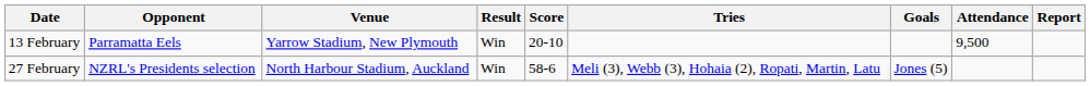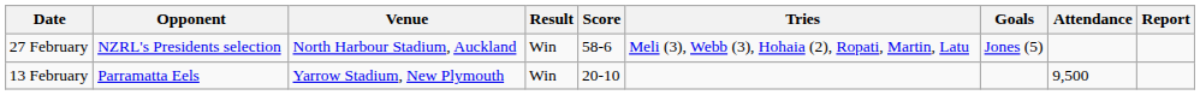 <table class="wikitable" style="font-size:75%;" width="100%">
 <tr>
 <th>Date</th>
 <th>Opponent</th>
 <th>Venue</th>
 <th>Result</th>
 <th>Score</th>
 <th>Tries</th>
 <th>Goals</th>
 <th>Attendance</th>
 <th>Report</th>
 </tr>
 <tr>
+<td>27 February</td>
+<td> <a href='#'>NZRL's Presidents selection</a></td>
+<td><a href='#'>North Harbour Stadium</a>, <a href='#'>Auckland</a></td>
+<td>Win</td>
+<td>58-6</td>
+<td><a href='#'>Meli</a> (3), <a href='#'>Webb</a> (3), <a href='#'>Hohaia</a> (2), <a href='#'>Ropati</a>, <a href='#'>Martin</a>, <a href='#'>Latu</a></td>
+<td><a href='#'>Jones</a> (5)</td>
+<td></td>
+<td></td>
+</tr>
+<tr>
 <td>13 February</td>
 <td> <a href='#'>Parramatta Eels</a></td>
 <td><a href='#'>Yarrow Stadium</a>, <a href='#'>New Plymouth</a></td>
 <td>Win</td>
 <td>20-10</td>
 <td></td>
 <td></td>
 <td>9,500</td>
 <td></td>
 </tr>
-<tr>
-<td>27 February</td>
-<td> <a href='#'>NZRL's Presidents selection</a></td>
-<td><a href='#'>North Harbour Stadium</a>, <a href='#'>Auckland</a></td>
-<td>Win</td>
-<td>58-6</td>
-<td><a href='#'>Meli</a> (3), <a href='#'>Webb</a> (3), <a href='#'>Hohaia</a> (2), <a href='#'>Ropati</a>, <a href='#'>Martin</a>, <a href='#'>Latu</a></td>
-<td><a href='#'>Jones</a> (5)</td>
-<td></td>
-<td></td>
-</tr>
 </table>
